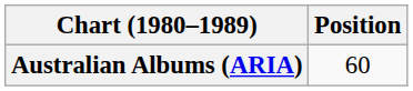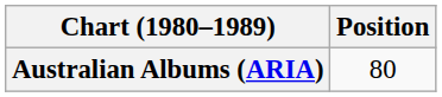 <table class="wikitable plainrowheaders" style="text-align:center">
 <tr>
 <th>Chart (1980–1989)</th>
 <th>Position</th>
 </tr>
 <tr>
 <th scope="row">Australian Albums (<a href='#'>ARIA</a>)</th>
-<td style="text-align:center;">60</td>
+<td style="text-align:center;">80</td>
 </tr>
 </table>
